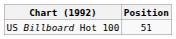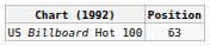 <table class="wikitable">
 <tr>
 <th>Chart (1992)</th>
 <th>Position</th>
 </tr>
 <tr>
 <td align=left>US <em>Billboard</em> Hot 100</td>
-<td align=center>51</td>
+<td align=center>63</td>
 </tr>
 </table>
